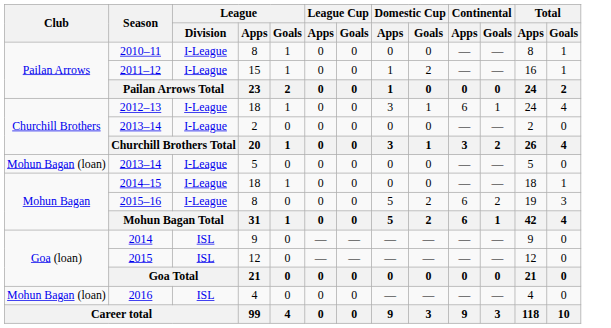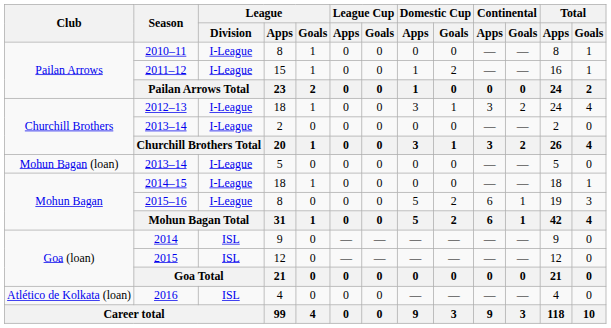 <table class="wikitable" style="text-align: center;">
 <tr>
 <th rowspan="2">Club</th>
 <th rowspan="2">Season</th>
 <th colspan="3">League</th>
 <th colspan="2">League Cup</th>
 <th colspan="2">Domestic Cup</th>
 <th colspan="2">Continental</th>
 <th colspan="2">Total</th>
 </tr>
 <tr>
 <th>Division</th>
 <th>Apps</th>
 <th>Goals</th>
 <th>Apps</th>
 <th>Goals</th>
 <th>Apps</th>
 <th>Goals</th>
 <th>Apps</th>
 <th>Goals</th>
 <th>Apps</th>
 <th>Goals</th>
 </tr>
 <tr>
 <td rowspan="3"><a href='#'>Pailan Arrows</a></td>
 <td><a href='#'>2010–11</a></td>
 <td><a href='#'>I-League</a></td>
 <td>8</td>
 <td>1</td>
 <td>0</td>
 <td>0</td>
 <td>0</td>
 <td>0</td>
 <td>—</td>
 <td>—</td>
 <td>8</td>
 <td>1</td>
 </tr>
 <tr>
 <td><a href='#'>2011–12</a></td>
 <td><a href='#'>I-League</a></td>
 <td>15</td>
 <td>1</td>
 <td>0</td>
 <td>0</td>
 <td>1</td>
 <td>2</td>
 <td>—</td>
 <td>—</td>
 <td>16</td>
 <td>1</td>
 </tr>
 <tr>
 <th colspan="2">Pailan Arrows Total</th>
 <th>23</th>
 <th>2</th>
 <th>0</th>
 <th>0</th>
 <th>1</th>
 <th>0</th>
 <th>0</th>
 <th>0</th>
 <th>24</th>
 <th>2</th>
 </tr>
 <tr>
 <td rowspan="3"><a href='#'>Churchill Brothers</a></td>
 <td><a href='#'>2012–13</a></td>
 <td><a href='#'>I-League</a></td>
 <td>18</td>
 <td>1</td>
 <td>0</td>
 <td>0</td>
 <td>3</td>
 <td>1</td>
-<td>6</td>
-<td>1</td>
+<td>3</td>
+<td>2</td>
 <td>24</td>
 <td>4</td>
 </tr>
 <tr>
 <td><a href='#'>2013–14</a></td>
 <td><a href='#'>I-League</a></td>
 <td>2</td>
 <td>0</td>
 <td>0</td>
 <td>0</td>
 <td>0</td>
 <td>0</td>
 <td>—</td>
 <td>—</td>
 <td>2</td>
 <td>0</td>
 </tr>
 <tr>
 <th colspan="2">Churchill Brothers Total</th>
 <th>20</th>
 <th>1</th>
 <th>0</th>
 <th>0</th>
 <th>3</th>
 <th>1</th>
 <th>3</th>
 <th>2</th>
 <th>26</th>
 <th>4</th>
 </tr>
 <tr>
 <td rowspan="1"><a href='#'>Mohun Bagan</a> (loan)</td>
 <td><a href='#'>2013–14</a></td>
 <td><a href='#'>I-League</a></td>
 <td>5</td>
 <td>0</td>
 <td>0</td>
 <td>0</td>
 <td>0</td>
 <td>0</td>
 <td>—</td>
 <td>—</td>
 <td>5</td>
 <td>0</td>
 </tr>
 <tr>
 <td rowspan="3"><a href='#'>Mohun Bagan</a></td>
 <td><a href='#'>2014–15</a></td>
 <td><a href='#'>I-League</a></td>
 <td>18</td>
 <td>1</td>
 <td>0</td>
 <td>0</td>
 <td>0</td>
 <td>0</td>
 <td>—</td>
 <td>—</td>
 <td>18</td>
 <td>1</td>
 </tr>
 <tr>
 <td><a href='#'>2015–16</a></td>
 <td><a href='#'>I-League</a></td>
 <td>8</td>
 <td>0</td>
 <td>0</td>
 <td>0</td>
 <td>5</td>
 <td>2</td>
 <td>6</td>
-<td>2</td>
+<td>1</td>
 <td>19</td>
 <td>3</td>
 </tr>
 <tr>
 <th colspan="2">Mohun Bagan Total</th>
 <th>31</th>
 <th>1</th>
 <th>0</th>
 <th>0</th>
 <th>5</th>
 <th>2</th>
 <th>6</th>
 <th>1</th>
 <th>42</th>
 <th>4</th>
 </tr>
 <tr>
 <td rowspan="3"><a href='#'>Goa</a> (loan)</td>
 <td><a href='#'>2014</a></td>
 <td><a href='#'>ISL</a></td>
 <td>9</td>
 <td>0</td>
 <td>—</td>
 <td>—</td>
 <td>—</td>
 <td>—</td>
 <td>—</td>
 <td>—</td>
 <td>9</td>
 <td>0</td>
 </tr>
 <tr>
 <td><a href='#'>2015</a></td>
 <td><a href='#'>ISL</a></td>
 <td>12</td>
 <td>0</td>
 <td>—</td>
 <td>—</td>
 <td>—</td>
 <td>—</td>
 <td>—</td>
 <td>—</td>
 <td>12</td>
 <td>0</td>
 </tr>
 <tr>
 <th colspan="2">Goa Total</th>
 <th>21</th>
 <th>0</th>
 <th>0</th>
 <th>0</th>
 <th>0</th>
 <th>0</th>
 <th>0</th>
 <th>0</th>
 <th>21</th>
 <th>0</th>
 </tr>
 <tr>
-<td rowspan="1"><a href='#'>Mohun Bagan</a> (loan)</td>
+<td rowspan="1"><a href='#'>Atlético de Kolkata</a> (loan)</td>
 <td><a href='#'>2016</a></td>
 <td><a href='#'>ISL</a></td>
 <td>4</td>
 <td>0</td>
 <td>0</td>
 <td>0</td>
 <td>—</td>
 <td>—</td>
 <td>—</td>
 <td>—</td>
 <td>4</td>
 <td>0</td>
 </tr>
 <tr>
 <th colspan="3">Career total</th>
 <th>99</th>
 <th>4</th>
 <th>0</th>
 <th>0</th>
 <th>9</th>
 <th>3</th>
 <th>9</th>
 <th>3</th>
 <th>118</th>
 <th>10</th>
 </tr>
 </table>
